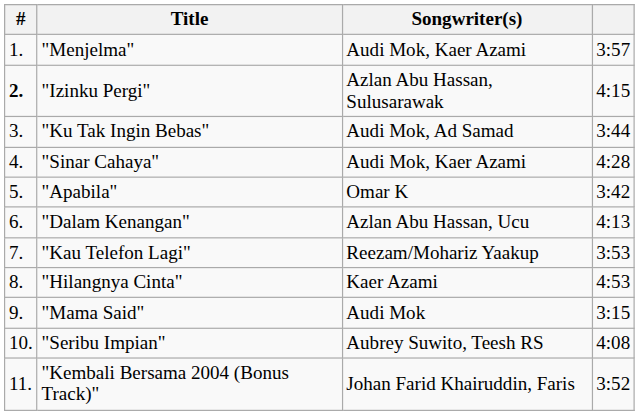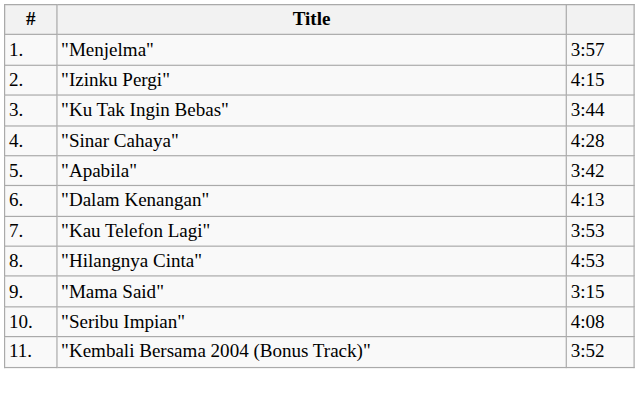 <table class="wikitable" width="60%">
 <tr bgcolor="#cccccc">
 <th>#</th>
 <th>Title</th>
-<th>Songwriter(s)</th>
 <th></th>
 </tr>
 <tr>
 <td>1.</td>
 <td>"Menjelma"</td>
-<td>Audi Mok, Kaer Azami</td>
 <td>3:57</td>
 </tr>
 <tr>
-<td><strong>2.</strong></td>
+<td>2.</td>
 <td>"Izinku Pergi"</td>
-<td>Azlan Abu Hassan, Sulusarawak</td>
 <td>4:15</td>
 </tr>
 <tr>
 <td>3.</td>
 <td>"Ku Tak Ingin Bebas"</td>
-<td>Audi Mok, Ad Samad</td>
 <td>3:44</td>
 </tr>
 <tr>
 <td>4.</td>
 <td>"Sinar Cahaya"</td>
-<td>Audi Mok, Kaer Azami</td>
 <td>4:28</td>
 </tr>
 <tr>
 <td>5.</td>
 <td>"Apabila"</td>
-<td>Omar K</td>
 <td>3:42</td>
 </tr>
 <tr>
 <td>6.</td>
 <td>"Dalam Kenangan"</td>
-<td>Azlan Abu Hassan, Ucu</td>
 <td>4:13</td>
 </tr>
 <tr>
 <td>7.</td>
 <td>"Kau Telefon Lagi"</td>
-<td>Reezam/Mohariz Yaakup</td>
 <td>3:53</td>
 </tr>
 <tr>
 <td>8.</td>
 <td>"Hilangnya Cinta"</td>
-<td>Kaer Azami</td>
 <td>4:53</td>
 </tr>
 <tr>
 <td>9.</td>
 <td>"Mama Said"</td>
-<td>Audi Mok</td>
 <td>3:15</td>
 </tr>
 <tr>
 <td>10.</td>
 <td>"Seribu Impian"</td>
-<td>Aubrey Suwito, Teesh RS</td>
 <td>4:08</td>
 </tr>
 <tr>
 <td>11.</td>
 <td>"Kembali Bersama 2004 (Bonus Track)"</td>
-<td>Johan Farid Khairuddin, Faris</td>
 <td>3:52</td>
 </tr>
 </table>
